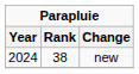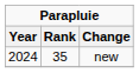 <table class="wikitable" style="font-size: 90%; text-align: center;">
 <tr>
 <td colspan="3"><strong>Parapluie</strong></td>
 </tr>
 <tr>
 <th>Year</th>
 <th>Rank</th>
 <th>Change</th>
 </tr>
 <tr>
 <td>2024</td>
-<td>38</td>
+<td>35</td>
 <td>new</td>
 </tr>
 <tr>
 </tr>
 </table>
